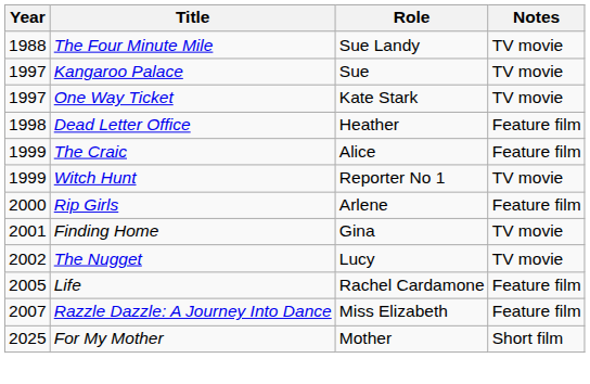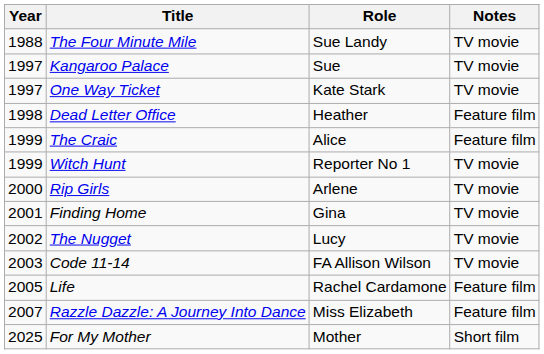 <table class="wikitable plainrowheaders sortable">
 <tr>
 <th scope="col">Year</th>
 <th scope="col">Title</th>
 <th scope="col">Role</th>
 <th scope="col" class="unsortable">Notes</th>
 </tr>
 <tr>
 <td>1988</td>
 <td><em><a href='#'>The Four Minute Mile</a></em></td>
 <td>Sue Landy</td>
 <td>TV movie</td>
 </tr>
 <tr>
 <td>1997</td>
 <td><em><a href='#'>Kangaroo Palace</a></em></td>
 <td>Sue</td>
 <td>TV movie</td>
 </tr>
 <tr>
 <td>1997</td>
 <td><em><a href='#'>One Way Ticket</a></em></td>
 <td>Kate Stark</td>
 <td>TV movie</td>
 </tr>
 <tr>
 <td>1998</td>
 <td><em><a href='#'>Dead Letter Office</a></em></td>
 <td>Heather</td>
 <td>Feature film</td>
 </tr>
 <tr>
 <td>1999</td>
 <td><em><a href='#'>The Craic</a></em></td>
 <td>Alice</td>
 <td>Feature film</td>
 </tr>
 <tr>
 <td>1999</td>
 <td><em><a href='#'>Witch Hunt</a></em></td>
 <td>Reporter No 1</td>
 <td>TV movie</td>
 </tr>
 <tr>
 <td>2000</td>
 <td><em><a href='#'>Rip Girls</a></em></td>
 <td>Arlene</td>
-<td>Feature film</td>
+<td>TV movie</td>
 </tr>
 <tr>
 <td>2001</td>
 <td><em>Finding Home</em></td>
 <td>Gina</td>
 <td>TV movie</td>
 </tr>
 <tr>
 <td>2002</td>
 <td><em><a href='#'>The Nugget</a></em></td>
 <td>Lucy</td>
+<td>TV movie</td>
+</tr>
+<tr>
+<td>2003</td>
+<td><em>Code 11-14</em></td>
+<td>FA Allison Wilson</td>
 <td>TV movie</td>
 </tr>
 <tr>
 <td>2005</td>
 <td><em>Life</em></td>
 <td>Rachel Cardamone</td>
 <td>Feature film</td>
 </tr>
 <tr>
 <td>2007</td>
 <td><em><a href='#'>Razzle Dazzle: A Journey Into Dance</a></em></td>
 <td>Miss Elizabeth</td>
 <td>Feature film</td>
 </tr>
 <tr>
 <td>2025</td>
 <td><em>For My Mother</em></td>
 <td>Mother</td>
 <td>Short film</td>
 </tr>
 </table>
